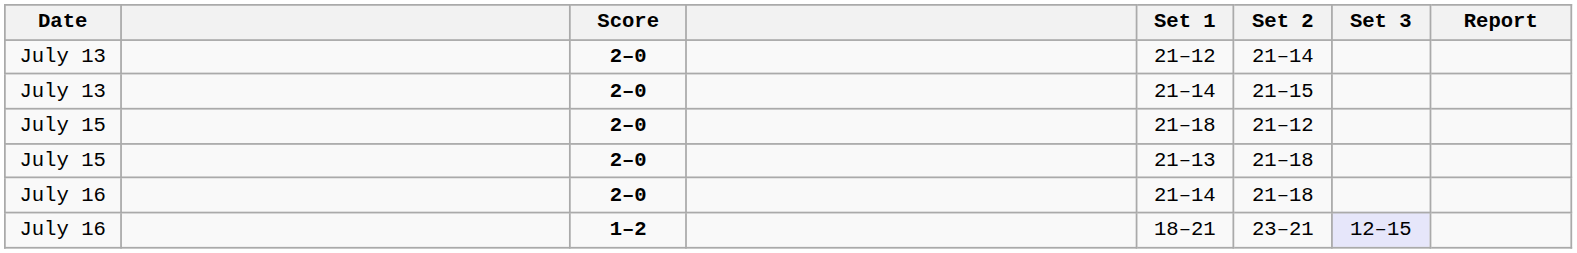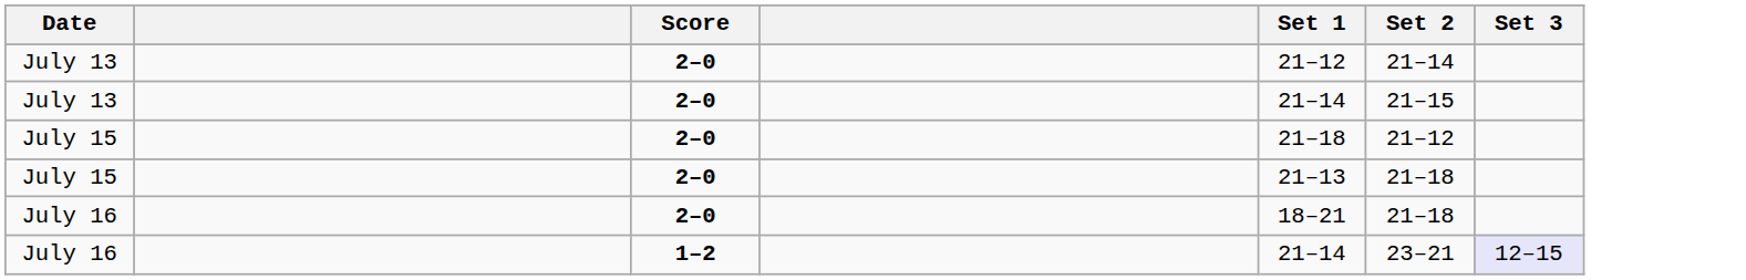 <table class="wikitable" style="text-align: center; font-size:90% ">
 <tr>
 <th width="60">Date</th>
 <th align="right" width="250"></th>
 <th width="60">Score</th>
 <th align="left" width="250"></th>
 <th width="50">Set 1</th>
 <th width="50">Set 2</th>
 <th width="50">Set 3</th>
-<th width="75">Report</th>
 </tr>
 <tr>
 <td>July 13</td>
 <td align=left><strong></strong></td>
 <td align=center><strong>2–0</strong></td>
 <td align=left></td>
 <td>21–12</td>
 <td>21–14</td>
-<td></td>
 <td></td>
 </tr>
 <tr>
 <td>July 13</td>
 <td align=left><strong></strong></td>
 <td align=center><strong>2–0</strong></td>
 <td align=left></td>
 <td>21–14</td>
 <td>21–15</td>
 <td></td>
-<td></td>
 </tr>
 <tr>
 <td>July 15</td>
 <td align=left><strong></strong></td>
 <td align=center><strong>2–0</strong></td>
 <td align=left></td>
 <td>21–18</td>
 <td>21–12</td>
-<td></td>
 <td></td>
 </tr>
 <tr>
 <td>July 15</td>
 <td align=left><strong></strong></td>
 <td align=center><strong>2–0</strong></td>
 <td align=left></td>
 <td>21–13</td>
 <td>21–18</td>
 <td></td>
-<td></td>
 </tr>
 <tr>
 <td>July 16</td>
 <td align=left><strong></strong></td>
 <td align=center><strong>2–0</strong></td>
 <td align=left></td>
-<td>21–14</td>
+<td>18–21</td>
 <td>21–18</td>
-<td></td>
 <td></td>
 </tr>
 <tr>
 <td>July 16</td>
 <td align=left></td>
 <td align=center><strong>1–2</strong></td>
 <td align=left><strong></strong></td>
-<td>18–21</td>
+<td>21–14</td>
 <td>23–21</td>
 <td style="background: lavender;">12–15</td>
-<td></td>
 </tr>
 </table>
